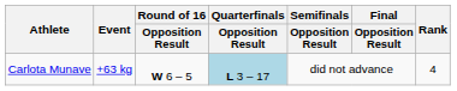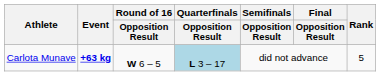 <table class="wikitable" style="font-size:90%;">
 <tr>
 <th rowspan=2>Athlete</th>
 <th rowspan=2>Event</th>
 <th>Round of 16</th>
 <th>Quarterfinals</th>
 <th>Semifinals</th>
 <th>Final</th>
 <th rowspan=2>Rank</th>
 </tr>
 <tr style="font-size:95%">
 <th>Opposition<br>Result</th>
 <th>Opposition<br>Result</th>
 <th>Opposition<br>Result</th>
 <th>Opposition<br>Result</th>
 </tr>
 <tr align=center>
 <td align=left><a href='#'>Carlota Munave</a></td>
-<td align=left><a href='#'>+63 kg</a></td>
+<td align=left><strong><a href='#'>+63 kg</a></strong></td>
 <td><br><strong>W</strong> 6 – 5</td>
 <td style="background: lightblue;"><br><strong>L</strong> 3 – 17</td>
 <td colspan=2>did not advance</td>
-<td>4</td>
+<td>5</td>
 </tr>
 </table>
